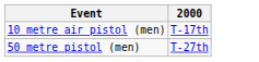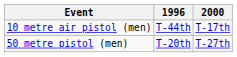 <table class="wikitable" style="text-align: center">
 <tr>
 <th>Event</th>
+<th>1996</th>
 <th>2000</th>
 </tr>
 <tr>
 <td align=left><a href='#'>10 metre air pistol</a> (men)</td>
+<td><a href='#'>T-44th</a></td>
 <td><a href='#'>T-17th</a></td>
 </tr>
 <tr>
 <td align=left><a href='#'>50 metre pistol</a> (men)</td>
+<td><a href='#'>T-20th</a></td>
 <td><a href='#'>T-27th</a></td>
 </tr>
 </table>
